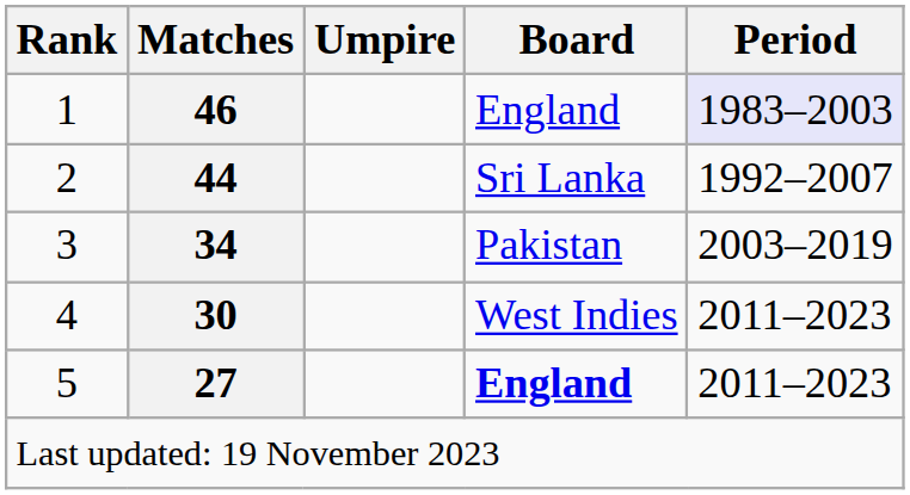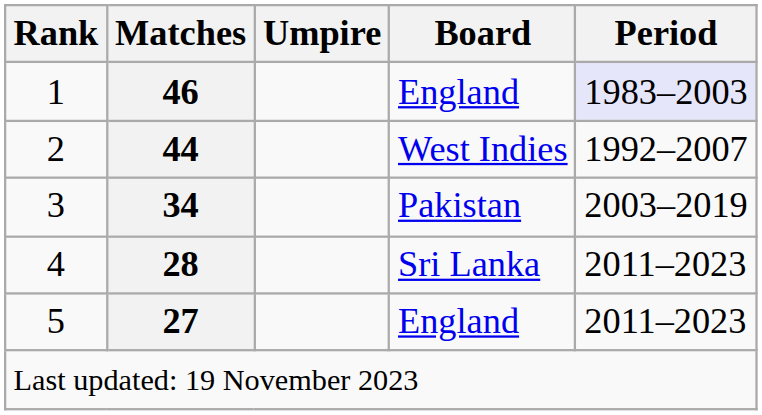 <table class="wikitable plainrowheaders sortable">
 <tr>
 <th scope=col>Rank</th>
 <th scope=col>Matches</th>
 <th scope=col>Umpire</th>
 <th scope=col>Board</th>
 <th scope=col>Period</th>
 </tr>
 <tr>
 <td align=center>1</td>
 <th scope=row style=text-align:center;>46</th>
 <td></td>
 <td> <a href='#'>England</a></td>
 <td style="background: lavender;">1983–2003</td>
 </tr>
 <tr>
 <td align=center>2</td>
 <th scope=row style=text-align:center;>44</th>
 <td></td>
-<td> <a href='#'>Sri Lanka</a></td>
+<td> <a href='#'>West Indies</a></td>
 <td>1992–2007</td>
 </tr>
 <tr>
 <td align=center>3</td>
 <th scope=row style=text-align:center;>34</th>
 <td></td>
 <td> <a href='#'>Pakistan</a></td>
 <td>2003–2019</td>
 </tr>
 <tr>
 <td align=center>4</td>
-<th scope=row style=text-align:center;>30</th>
+<th scope=row style=text-align:center;>28</th>
 <td></td>
-<td> <a href='#'>West Indies</a></td>
+<td> <a href='#'>Sri Lanka</a></td>
 <td>2011–2023</td>
 </tr>
 <tr>
 <td align=center>5</td>
 <th scope=row style=text-align:center;>27</th>
 <td></td>
-<td><strong> <a href='#'>England</a></strong></td>
+<td> <a href='#'>England</a></td>
 <td>2011–2023</td>
 </tr>
 <tr class=sortbottom>
 <td colspan=5><small>Last updated: 19 November 2023</small></td>
 </tr>
 </table>
